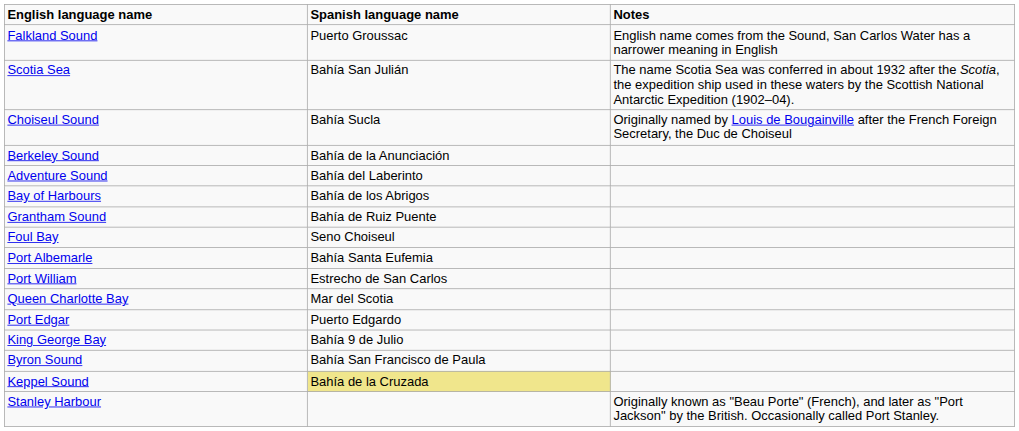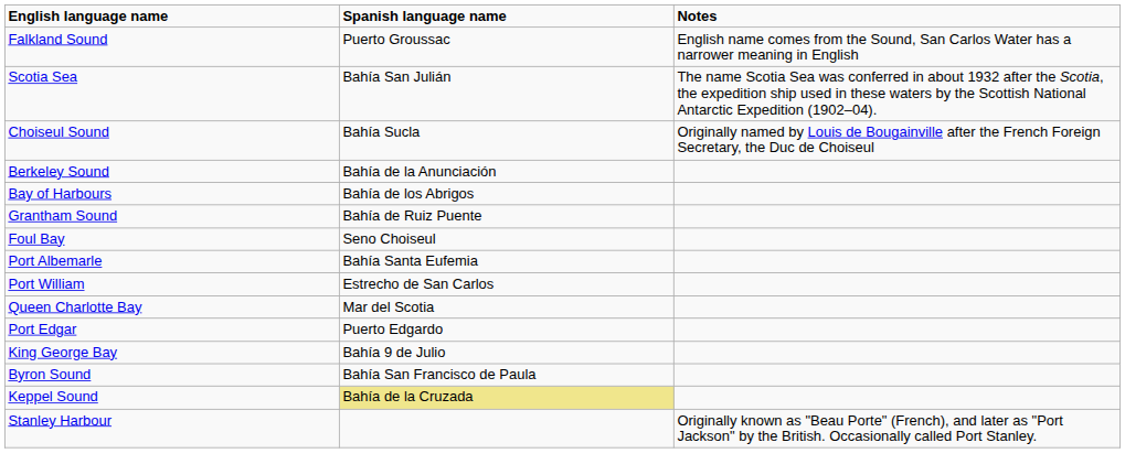 <table class="wikitable">
 <tr>
 <td style="width:30%"><strong>English language name</strong></td>
 <td style="width:30%"><strong>Spanish language name</strong></td>
 <td style="width:40%"><strong>Notes</strong></td>
 </tr>
 <tr valign="top">
 <td><a href='#'>Falkland Sound</a></td>
 <td>Puerto Groussac</td>
 <td>English name comes from the Sound, San Carlos Water has a narrower meaning in English</td>
 </tr>
 <tr valign="top">
 <td><a href='#'>Scotia Sea</a></td>
 <td>Bahía San Julián</td>
 <td>The name Scotia Sea was conferred in about 1932 after the <em>Scotia</em>, the expedition ship used in these waters by the Scottish National Antarctic Expedition (1902–04).</td>
 </tr>
 <tr valign="top">
 <td><a href='#'>Choiseul Sound</a></td>
 <td>Bahía Sucla</td>
 <td>Originally named by <a href='#'>Louis de Bougainville</a> after the French Foreign Secretary, the Duc de Choiseul</td>
 </tr>
 <tr valign="top">
 <td><a href='#'>Berkeley Sound</a></td>
 <td>Bahía de la Anunciación</td>
-<td></td>
-</tr>
-<tr valign="top">
-<td><a href='#'>Adventure Sound</a></td>
-<td>Bahía del Laberinto</td>
 <td></td>
 </tr>
 <tr valign="top">
 <td><a href='#'>Bay of Harbours</a></td>
 <td>Bahía de los Abrigos</td>
 <td></td>
 </tr>
 <tr valign="top">
 <td><a href='#'>Grantham Sound</a></td>
 <td>Bahía de Ruiz Puente</td>
 <td></td>
 </tr>
 <tr valign="top">
 <td><a href='#'>Foul Bay</a></td>
 <td>Seno Choiseul</td>
 <td></td>
 </tr>
 <tr valign="top">
 <td><a href='#'>Port Albemarle</a></td>
 <td>Bahía Santa Eufemia</td>
 <td></td>
 </tr>
 <tr valign="top">
 <td><a href='#'>Port William</a></td>
 <td>Estrecho de San Carlos</td>
 <td></td>
 </tr>
 <tr valign="top">
 <td><a href='#'>Queen Charlotte Bay</a></td>
 <td>Mar del Scotia</td>
 <td></td>
 </tr>
 <tr valign="top">
 <td><a href='#'>Port Edgar</a></td>
 <td>Puerto Edgardo</td>
 <td></td>
 </tr>
 <tr valign="top">
 <td><a href='#'>King George Bay</a></td>
 <td>Bahía 9 de Julio</td>
 <td></td>
 </tr>
 <tr valign="top">
 <td><a href='#'>Byron Sound</a></td>
 <td>Bahía San Francisco de Paula</td>
 <td></td>
 </tr>
 <tr valign="top">
 <td><a href='#'>Keppel Sound</a></td>
 <td style="background: khaki;">Bahía de la Cruzada</td>
 <td></td>
 </tr>
 <tr valign="top">
 <td><a href='#'>Stanley Harbour</a></td>
 <td></td>
 <td>Originally known as "Beau Porte" (French), and later as "Port Jackson" by the British. Occasionally called Port Stanley.</td>
 </tr>
 </table>
